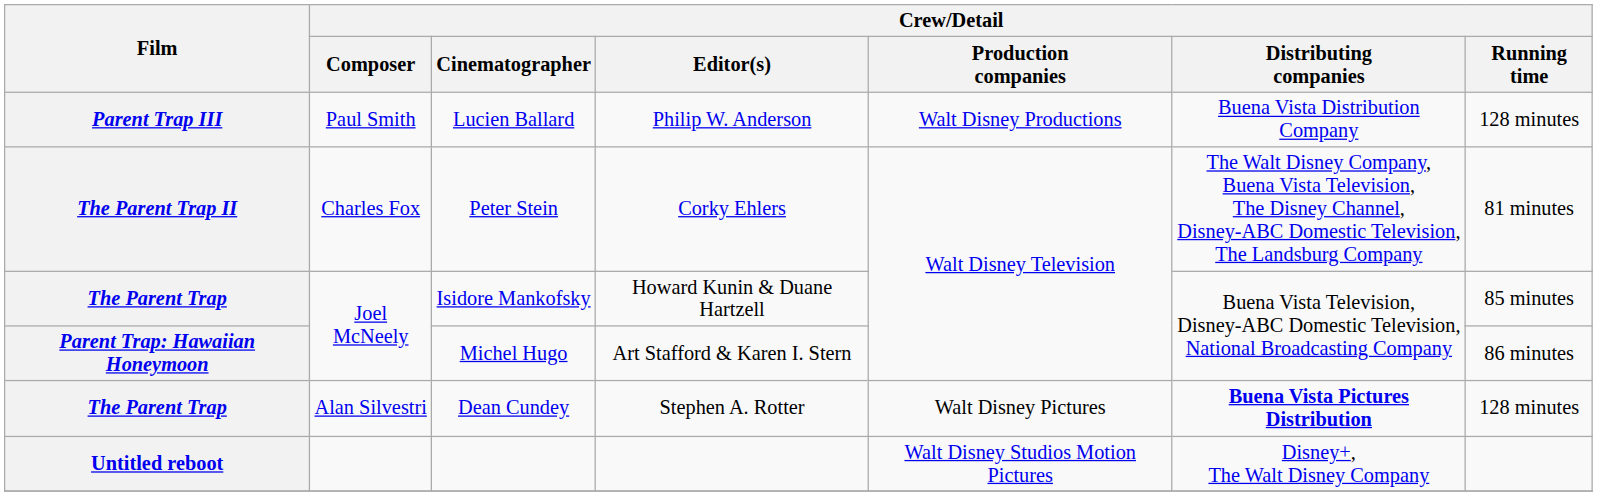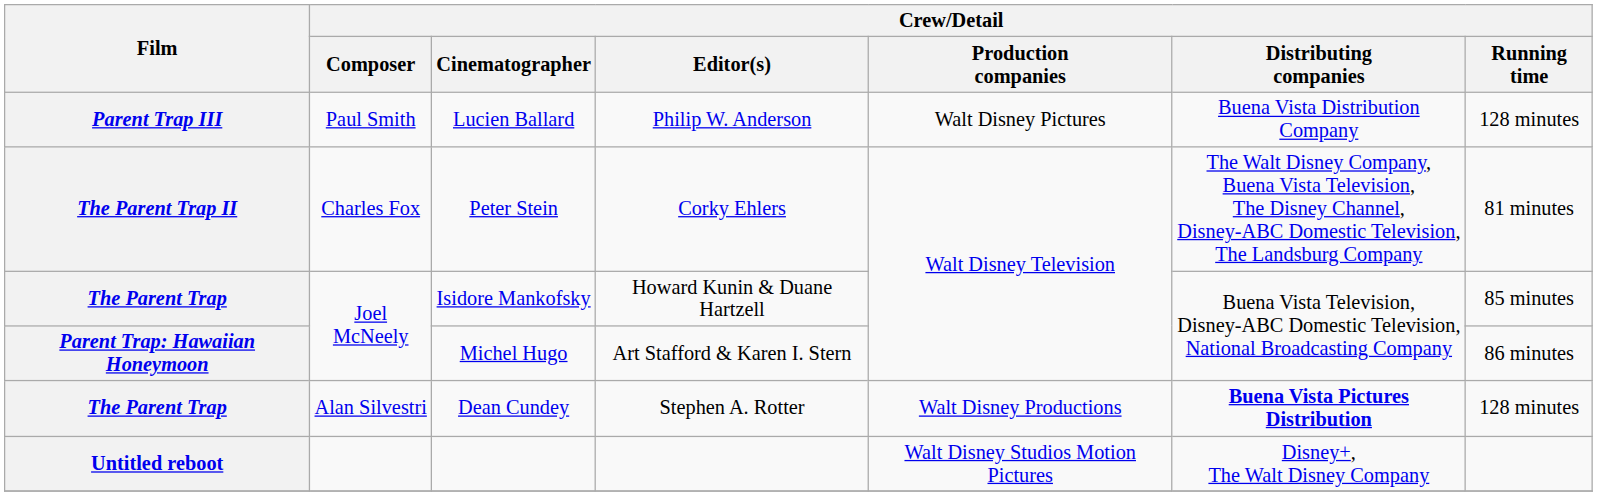 <table class="wikitable sortable" style="text-align:center; width:99%;">
 <tr>
 <th rowspan="2">Film</th>
 <th colspan="7">Crew/Detail</th>
 </tr>
 <tr>
 <th style="text-align:center;">Composer</th>
 <th style="text-align:center;">Cinematographer</th>
 <th style="text-align:center;">Editor(s)</th>
 <th style="text-align:center;">Production <br>companies</th>
 <th style="text-align:center;">Distributing <br>companies</th>
 <th style="text-align:center;">Running time</th>
 </tr>
 <tr>
 <th><em><a href='#'>Parent Trap III</a></em></th>
 <td><a href='#'>Paul Smith</a></td>
 <td><a href='#'>Lucien Ballard</a></td>
 <td><a href='#'>Philip W. Anderson</a></td>
-<td><a href='#'>Walt Disney Productions</a></td>
+<td>Walt Disney Pictures</td>
 <td><a href='#'>Buena Vista Distribution Company</a></td>
 <td>128 minutes</td>
 </tr>
 <tr>
 <th><em><a href='#'>The Parent Trap II</a></em></th>
 <td><a href='#'>Charles Fox</a></td>
 <td><a href='#'>Peter Stein</a></td>
 <td><a href='#'>Corky Ehlers</a></td>
 <td rowspan="3"><a href='#'>Walt Disney Television</a></td>
 <td><a href='#'>The Walt Disney Company</a>,  <br><a href='#'>Buena Vista Television</a>,  <br><a href='#'>The Disney Channel</a>,  <br><a href='#'>Disney-ABC Domestic Television</a>,  <br><a href='#'>The Landsburg Company</a></td>
 <td>81 minutes</td>
 </tr>
 <tr>
 <th><em><a href='#'>The Parent Trap</a></em> </th>
 <td rowspan="2"><a href='#'>Joel McNeely</a></td>
 <td><a href='#'>Isidore Mankofsky</a></td>
 <td>Howard Kunin & Duane Hartzell</td>
 <td rowspan="2">Buena Vista Television,  <br>Disney-ABC Domestic Television,  <br><a href='#'>National Broadcasting Company</a></td>
 <td>85 minutes</td>
 </tr>
 <tr>
 <th><em><a href='#'>Parent Trap: Hawaiian Honeymoon</a></em></th>
 <td><a href='#'>Michel Hugo</a></td>
 <td>Art Stafford & Karen I. Stern</td>
 <td>86 minutes</td>
 </tr>
 <tr>
 <th><em><a href='#'>The Parent Trap</a></em> </th>
 <td><a href='#'>Alan Silvestri</a></td>
 <td><a href='#'>Dean Cundey</a></td>
 <td>Stephen A. Rotter</td>
-<td>Walt Disney Pictures</td>
+<td><a href='#'>Walt Disney Productions</a></td>
 <td><strong><a href='#'>Buena Vista Pictures Distribution</a></strong></td>
 <td>128 minutes</td>
 </tr>
 <tr>
 <th><a href='#'>Untitled reboot</a></th>
 <td></td>
 <td></td>
 <td></td>
 <td><a href='#'>Walt Disney Studios Motion Pictures</a></td>
 <td><a href='#'>Disney+</a>,  <br><a href='#'>The Walt Disney Company</a></td>
 <td></td>
 </tr>
 <tr>
 </tr>
 </table>
